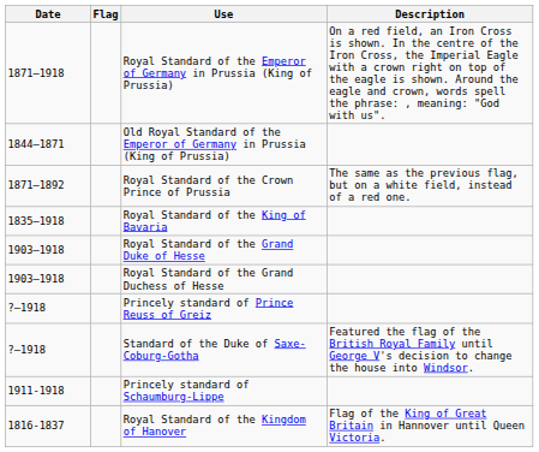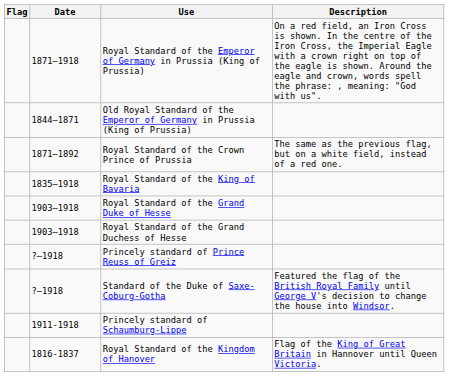 <table class="wikitable">
 <tr>
+<th>Flag</th>
 <th style="width:100px">Date</th>
-<th>Flag</th>
 <th style="width:250px">Use</th>
 <th style="width:250px">Description</th>
 </tr>
 <tr>
+<td></td>
 <td>1871–1918</td>
-<td></td>
 <td>Royal Standard of the <a href='#'>Emperor of Germany</a> in Prussia (King of Prussia)</td>
 <td>On a red field, an Iron Cross is shown. In the centre of the Iron Cross, the Imperial Eagle with a crown right on top of the eagle is shown. Around the eagle and crown, words spell the phrase: , meaning: "God with us".</td>
 </tr>
 <tr>
+<td></td>
 <td>1844–1871</td>
-<td></td>
 <td>Old Royal Standard of the <a href='#'>Emperor of Germany</a> in Prussia (King of Prussia)</td>
 <td></td>
 </tr>
 <tr>
+<td></td>
 <td>1871–1892</td>
-<td></td>
 <td>Royal Standard of the Crown Prince of Prussia</td>
 <td>The same as the previous flag, but on a white field, instead of a red one.</td>
 </tr>
 <tr>
+<td></td>
 <td>1835–1918</td>
-<td></td>
 <td>Royal Standard of the <a href='#'>King of Bavaria</a></td>
 <td></td>
 </tr>
 <tr>
+<td></td>
 <td>1903–1918</td>
-<td></td>
 <td>Royal Standard of the <a href='#'>Grand Duke of Hesse</a></td>
 <td></td>
 </tr>
 <tr>
+<td></td>
 <td>1903–1918</td>
-<td></td>
 <td>Royal Standard of the Grand Duchess of Hesse</td>
 <td></td>
 </tr>
 <tr>
+<td></td>
 <td>?–1918</td>
-<td></td>
 <td>Princely standard of <a href='#'>Prince Reuss of Greiz</a></td>
 <td></td>
 </tr>
 <tr>
+<td></td>
 <td>?–1918</td>
-<td></td>
 <td>Standard of the Duke of <a href='#'>Saxe-Coburg-Gotha</a></td>
 <td>Featured the flag of the <a href='#'>British Royal Family</a> until <a href='#'>George V</a>'s decision to change the house into <a href='#'>Windsor</a>.</td>
 </tr>
 <tr>
+<td></td>
 <td>1911-1918</td>
-<td></td>
 <td>Princely standard of <a href='#'>Schaumburg-Lippe</a></td>
 <td></td>
 </tr>
 <tr>
+<td></td>
 <td>1816-1837</td>
-<td></td>
 <td>Royal Standard of the <a href='#'>Kingdom of Hanover</a></td>
 <td>Flag of the <a href='#'>King of Great Britain</a> in Hannover until Queen <a href='#'>Victoria</a>.</td>
 </tr>
 </table>
